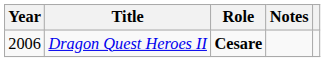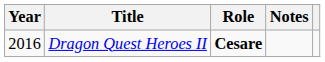 <table class="wikitable">
 <tr>
 <th>Year</th>
 <th>Title</th>
 <th>Role</th>
 <th>Notes</th>
 <th></th>
 </tr>
 <tr>
-<td>2006</td>
+<td>2016</td>
 <td><em><a href='#'>Dragon Quest Heroes II</a></em></td>
 <td><strong>Cesare</strong></td>
 <td></td>
 <td></td>
 </tr>
 <tr>
 </tr>
 </table>
